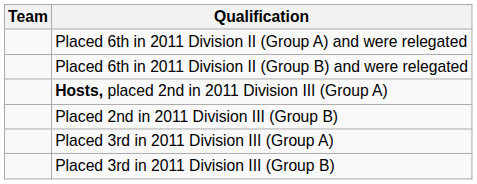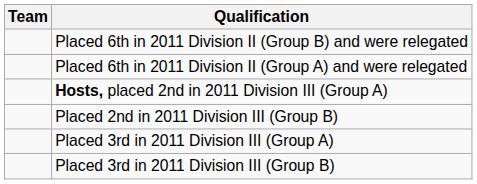 <table class="wikitable">
 <tr>
 <th>Team</th>
 <th>Qualification</th>
 </tr>
 <tr>
 <td></td>
-<td>Placed 6th in 2011 Division II (Group A) and were relegated</td>
+<td>Placed 6th in 2011 Division II (Group B) and were relegated</td>
 </tr>
 <tr>
 <td></td>
-<td>Placed 6th in 2011 Division II (Group B) and were relegated</td>
+<td>Placed 6th in 2011 Division II (Group A) and were relegated</td>
 </tr>
 <tr>
 <td></td>
 <td><strong>Hosts,</strong> placed 2nd in 2011 Division III (Group A)</td>
 </tr>
 <tr>
 <td></td>
 <td>Placed 2nd in 2011 Division III (Group B)</td>
 </tr>
 <tr>
 <td></td>
 <td>Placed 3rd in 2011 Division III (Group A)</td>
 </tr>
 <tr>
 <td></td>
 <td>Placed 3rd in 2011 Division III (Group B)</td>
 </tr>
 </table>
